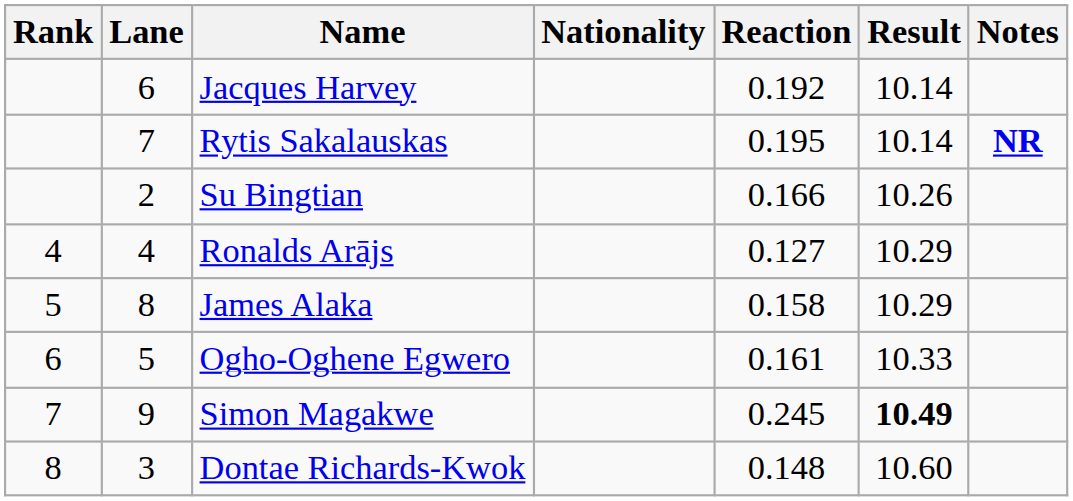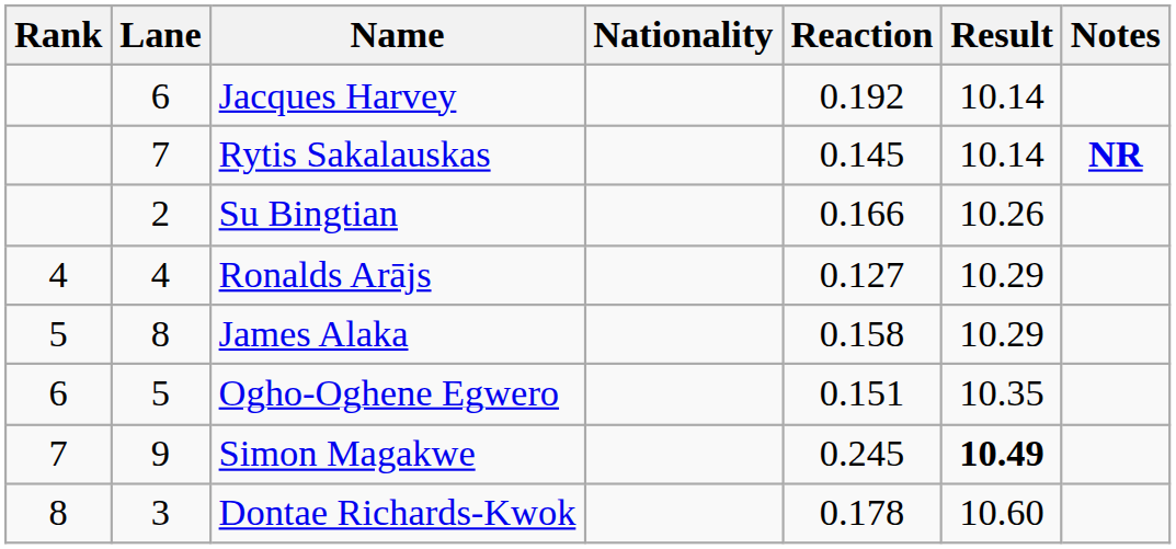 <table class="wikitable sortable" style="text-align:center">
 <tr>
 <th>Rank</th>
 <th>Lane</th>
 <th>Name</th>
 <th>Nationality</th>
 <th>Reaction</th>
 <th>Result</th>
 <th>Notes</th>
 </tr>
 <tr>
 <td></td>
 <td>6</td>
 <td align="left"><a href='#'>Jacques Harvey</a></td>
 <td align="left"></td>
 <td>0.192</td>
 <td>10.14</td>
 <td></td>
 </tr>
 <tr>
 <td></td>
 <td>7</td>
 <td align="left"><a href='#'>Rytis Sakalauskas</a></td>
 <td align="left"></td>
-<td>0.195</td>
+<td>0.145</td>
 <td>10.14</td>
 <td><strong><a href='#'>NR</a></strong></td>
 </tr>
 <tr>
 <td></td>
 <td>2</td>
 <td align="left"><a href='#'>Su Bingtian</a></td>
 <td align="left"></td>
 <td>0.166</td>
 <td>10.26</td>
 <td></td>
 </tr>
 <tr>
 <td>4</td>
 <td>4</td>
 <td align="left"><a href='#'>Ronalds Arājs</a></td>
 <td align="left"></td>
 <td>0.127</td>
 <td>10.29</td>
 <td></td>
 </tr>
 <tr>
 <td>5</td>
 <td>8</td>
 <td align="left"><a href='#'>James Alaka</a></td>
 <td align="left"></td>
 <td>0.158</td>
 <td>10.29</td>
 <td></td>
 </tr>
 <tr>
 <td>6</td>
 <td>5</td>
 <td align="left"><a href='#'>Ogho-Oghene Egwero</a></td>
 <td align="left"></td>
-<td>0.161</td>
-<td>10.33</td>
+<td>0.151</td>
+<td>10.35</td>
 <td></td>
 </tr>
 <tr>
 <td>7</td>
 <td>9</td>
 <td align="left"><a href='#'>Simon Magakwe</a></td>
 <td align="left"></td>
 <td>0.245</td>
 <td><strong>10.49</strong></td>
 <td></td>
 </tr>
 <tr>
 <td>8</td>
 <td>3</td>
 <td align="left"><a href='#'>Dontae Richards-Kwok</a></td>
 <td align="left"></td>
-<td>0.148</td>
+<td>0.178</td>
 <td>10.60</td>
 <td></td>
 </tr>
 </table>
